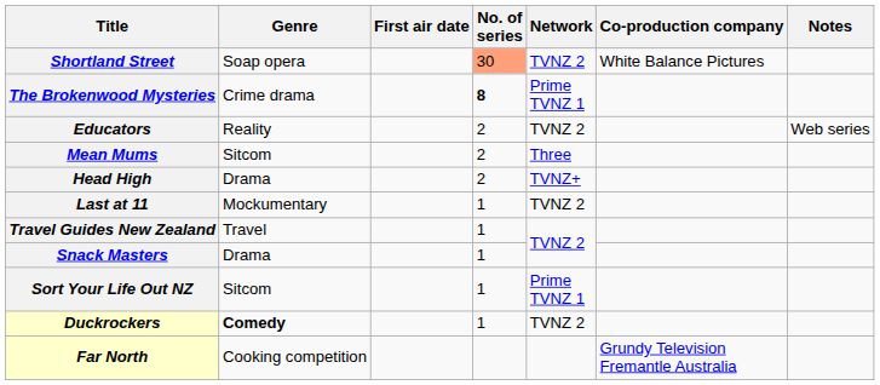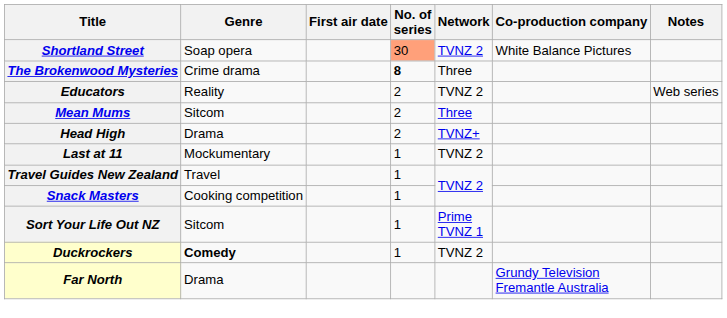 <table class="wikitable sortable plainrowheaders">
 <tr>
 <th>Title</th>
 <th>Genre</th>
 <th>First air date</th>
 <th>No. of<br>series</th>
 <th>Network</th>
 <th>Co-production company</th>
 <th class="unsortable">Notes</th>
 </tr>
 <tr>
 <th scope="row"><em><a href='#'>Shortland Street</a></em></th>
 <td>Soap opera</td>
 <td></td>
 <td style="background: lightsalmon;">30</td>
 <td><a href='#'>TVNZ 2</a></td>
 <td>White Balance Pictures</td>
 <td></td>
 </tr>
 <tr>
 <th scope="row"><em><a href='#'>The Brokenwood Mysteries</a></em></th>
 <td>Crime drama</td>
 <td></td>
 <td><strong>8</strong></td>
-<td><a href='#'>Prime</a> <br><a href='#'>TVNZ 1</a> </td>
+<td>Three</td>
 <td></td>
 <td></td>
 </tr>
 <tr>
 <th scope="row"><em>Educators</em></th>
 <td>Reality</td>
 <td></td>
 <td>2</td>
 <td>TVNZ 2</td>
 <td></td>
 <td>Web series</td>
 </tr>
 <tr>
 <th scope="row"><em><a href='#'>Mean Mums</a></em></th>
 <td>Sitcom</td>
 <td></td>
 <td>2</td>
 <td><a href='#'>Three</a></td>
 <td></td>
 <td></td>
 </tr>
 <tr>
 <th scope="row"><em>Head High</em></th>
 <td>Drama</td>
 <td></td>
 <td>2</td>
 <td><a href='#'>TVNZ+</a></td>
 <td></td>
 <td></td>
 </tr>
 <tr>
 <th scope="row"><em>Last at 11</em></th>
 <td>Mockumentary</td>
 <td></td>
 <td>1</td>
 <td>TVNZ 2</td>
 <td></td>
 <td></td>
 </tr>
 <tr>
 <th scope="row"><em>Travel Guides New Zealand</em></th>
 <td>Travel</td>
 <td></td>
 <td>1</td>
 <td rowspan="2"><a href='#'>TVNZ 2</a></td>
 <td></td>
 <td></td>
 </tr>
 <tr>
 <th scope="row"><em><a href='#'>Snack Masters</a></em></th>
-<td>Drama</td>
+<td>Cooking competition</td>
 <td></td>
 <td>1</td>
 <td></td>
 <td></td>
 </tr>
 <tr>
 <th scope="row"><em>Sort Your Life Out NZ</em></th>
 <td>Sitcom</td>
 <td></td>
 <td>1</td>
 <td><a href='#'>Prime</a> <br><a href='#'>TVNZ 1</a> </td>
 <td></td>
 <td></td>
 </tr>
 <tr>
 <th scope="row" style="background:#FFFFCC;"><em>Duckrockers</em></th>
 <td><strong>Comedy</strong></td>
 <td></td>
 <td>1</td>
 <td>TVNZ 2</td>
 <td></td>
 <td></td>
 </tr>
 <tr>
 <th scope="row" style="background:#FFFFCC;"><em>Far North</em> </th>
-<td>Cooking competition</td>
+<td>Drama</td>
 <td></td>
 <td></td>
 <td></td>
 <td><a href='#'>Grundy Television</a> <br><a href='#'>Fremantle Australia</a> </td>
 <td></td>
 </tr>
 </table>
